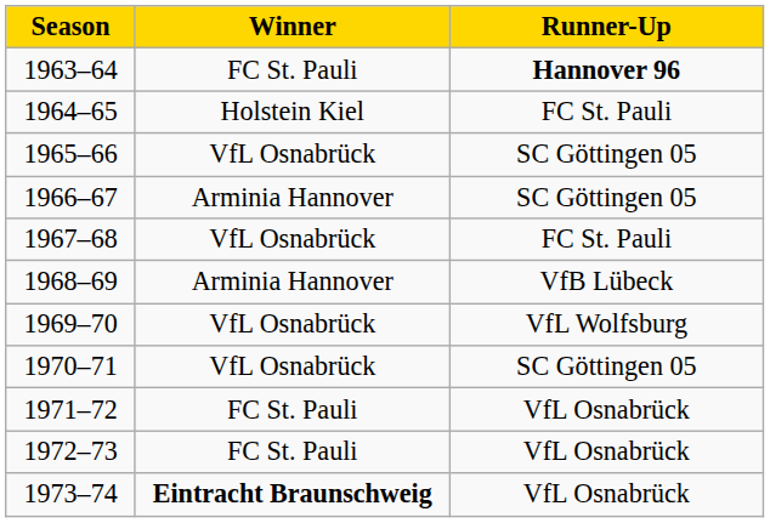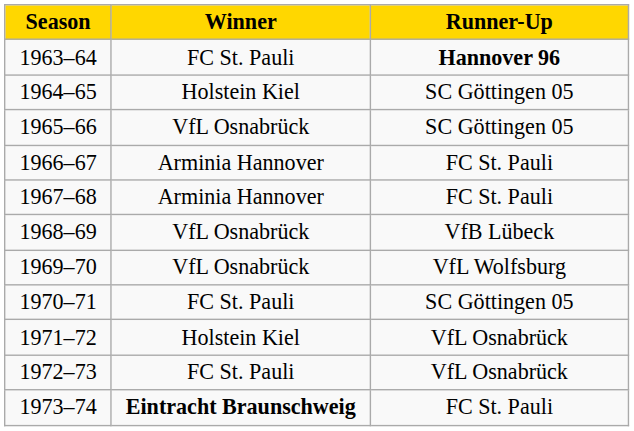 <table class="wikitable">
 <tr align="center" bgcolor="#FFD700">
 <td width="70"><strong>Season</strong></td>
 <td width="180"><strong>Winner</strong></td>
 <td width="180"><strong>Runner-Up</strong></td>
 </tr>
 <tr align="center">
 <td>1963–64</td>
 <td>FC St. Pauli</td>
 <td><strong>Hannover 96</strong></td>
 </tr>
 <tr align="center">
 <td>1964–65</td>
 <td>Holstein Kiel</td>
-<td>FC St. Pauli</td>
+<td>SC Göttingen 05</td>
 </tr>
 <tr align="center">
 <td>1965–66</td>
 <td>VfL Osnabrück</td>
 <td>SC Göttingen 05</td>
 </tr>
 <tr align="center">
 <td>1966–67</td>
 <td>Arminia Hannover</td>
-<td>SC Göttingen 05</td>
+<td>FC St. Pauli</td>
 </tr>
 <tr align="center">
 <td>1967–68</td>
-<td>VfL Osnabrück</td>
+<td>Arminia Hannover</td>
 <td>FC St. Pauli</td>
 </tr>
 <tr align="center">
 <td>1968–69</td>
-<td>Arminia Hannover</td>
+<td>VfL Osnabrück</td>
 <td>VfB Lübeck</td>
 </tr>
 <tr align="center">
 <td>1969–70</td>
 <td>VfL Osnabrück</td>
 <td>VfL Wolfsburg</td>
 </tr>
 <tr align="center">
 <td>1970–71</td>
-<td>VfL Osnabrück</td>
+<td>FC St. Pauli</td>
 <td>SC Göttingen 05</td>
 </tr>
 <tr align="center">
 <td>1971–72</td>
-<td>FC St. Pauli</td>
+<td>Holstein Kiel</td>
 <td>VfL Osnabrück</td>
 </tr>
 <tr align="center">
 <td>1972–73</td>
 <td>FC St. Pauli</td>
 <td>VfL Osnabrück</td>
 </tr>
 <tr align="center">
 <td>1973–74</td>
 <td><strong>Eintracht Braunschweig</strong></td>
-<td>VfL Osnabrück</td>
+<td>FC St. Pauli</td>
 </tr>
 </table>
